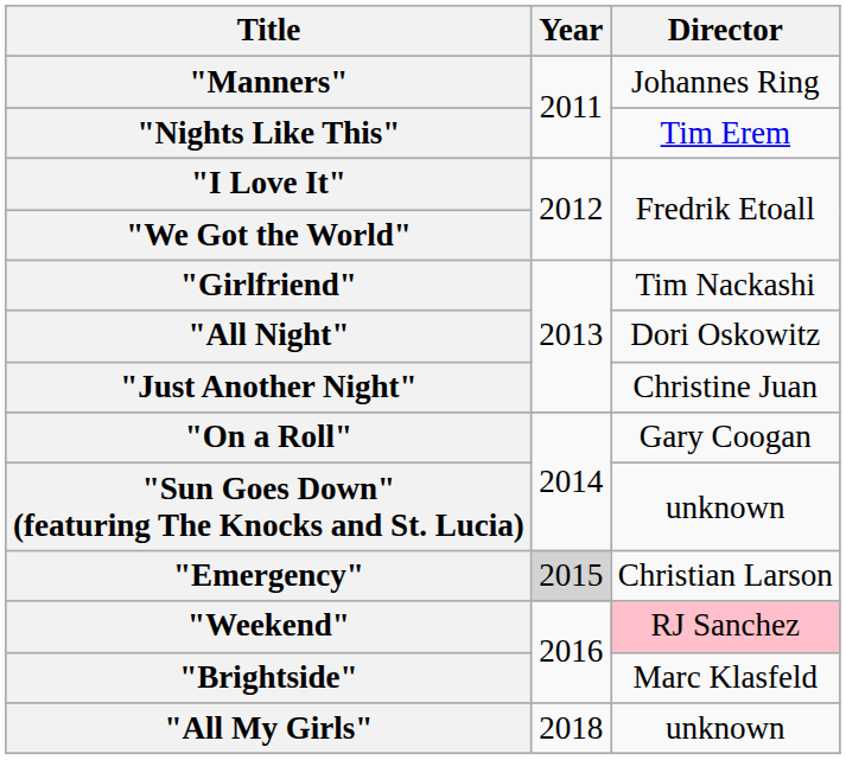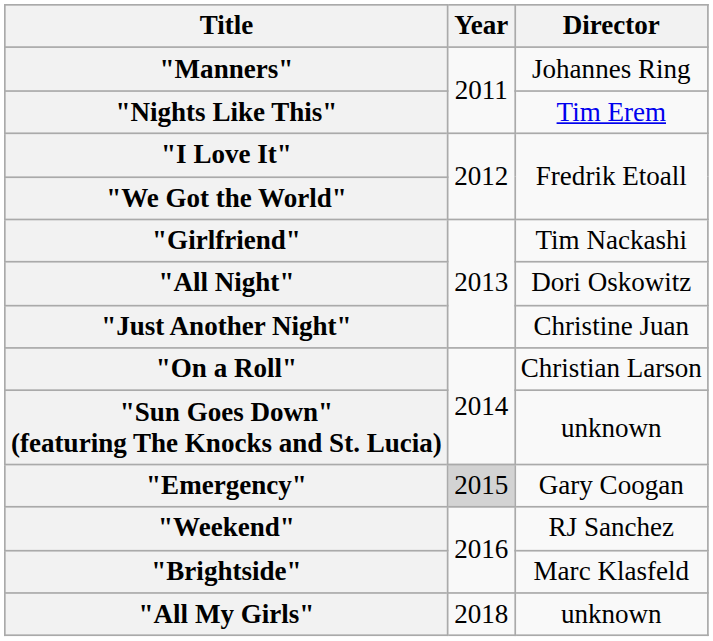 <table class="wikitable plainrowheaders" style="text-align:center;">
 <tr>
 <th scope="col">Title</th>
 <th scope="col">Year</th>
 <th scope="col">Director</th>
 </tr>
 <tr>
 <th scope="row">"Manners"</th>
 <td rowspan="2">2011</td>
 <td>Johannes Ring</td>
 </tr>
 <tr>
 <th scope="row">"Nights Like This"</th>
 <td><a href='#'>Tim Erem</a></td>
 </tr>
 <tr>
 <th scope="row">"I Love It"</th>
 <td rowspan="2">2012</td>
 <td rowspan="2">Fredrik Etoall</td>
 </tr>
 <tr>
 <th scope="row">"We Got the World"</th>
 </tr>
 <tr>
 <th scope="row">"Girlfriend"</th>
 <td rowspan="3">2013</td>
 <td>Tim Nackashi</td>
 </tr>
 <tr>
 <th scope="row">"All Night"</th>
 <td>Dori Oskowitz</td>
 </tr>
 <tr>
 <th scope="row">"Just Another Night"</th>
 <td>Christine Juan</td>
 </tr>
 <tr>
 <th scope="row">"On a Roll"</th>
 <td rowspan="2">2014</td>
-<td>Gary Coogan</td>
+<td>Christian Larson</td>
 </tr>
 <tr>
 <th scope="row">"Sun Goes Down"<br><span>(featuring The Knocks and St. Lucia)</span></th>
 <td>unknown</td>
 </tr>
 <tr>
 <th scope="row">"Emergency"</th>
 <td style="background: lightgrey;">2015</td>
-<td>Christian Larson</td>
+<td>Gary Coogan</td>
 </tr>
 <tr>
 <th scope="row">"Weekend"</th>
 <td rowspan="2">2016</td>
-<td style="background: pink;">RJ Sanchez</td>
+<td>RJ Sanchez</td>
 </tr>
 <tr>
 <th scope="row">"Brightside"</th>
 <td>Marc Klasfeld</td>
 </tr>
 <tr>
 <th scope="row">"All My Girls"</th>
 <td>2018</td>
 <td>unknown</td>
 </tr>
 </table>
